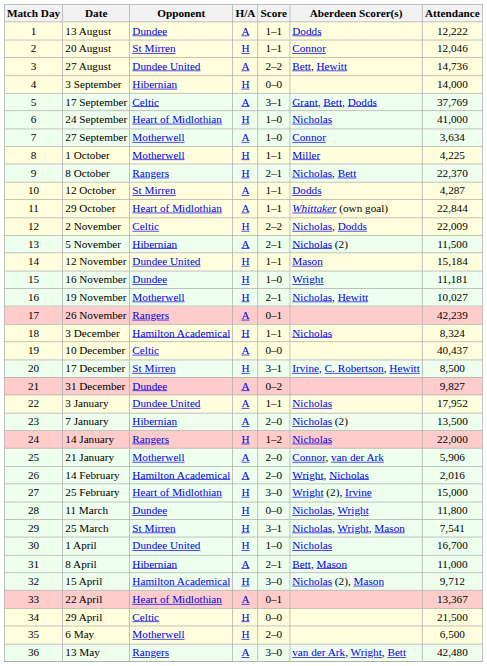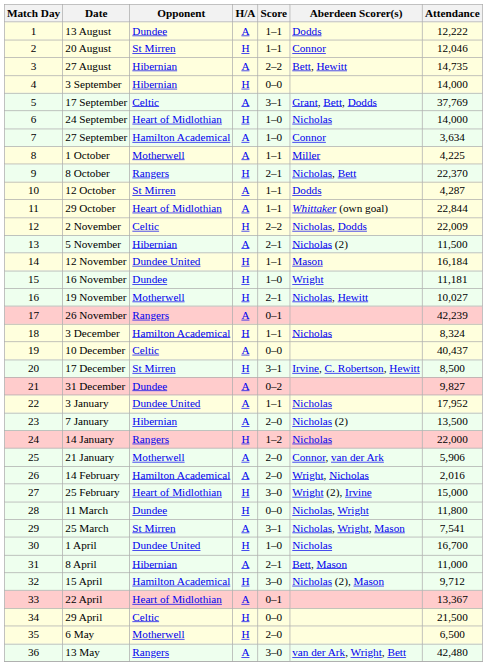 <table class="wikitable" style="text-align:center">
 <tr>
 <th>Match Day</th>
 <th>Date</th>
 <th>Opponent</th>
 <th>H/A</th>
 <th>Score</th>
 <th>Aberdeen Scorer(s)</th>
 <th>Attendance</th>
 </tr>
 <tr bgcolor=#FFFFDD>
 <td>1</td>
 <td align=left>13 August</td>
 <td align=left><a href='#'>Dundee</a></td>
 <td><a href='#'>A</a></td>
 <td>1–1</td>
 <td align=left><a href='#'>Dodds</a></td>
 <td>12,222</td>
 </tr>
 <tr bgcolor=#FFFFDD>
 <td>2</td>
 <td align=left>20 August</td>
 <td align=left><a href='#'>St Mirren</a></td>
 <td><a href='#'>H</a></td>
 <td>1–1</td>
 <td align=left><a href='#'>Connor</a></td>
 <td>12,046</td>
 </tr>
 <tr bgcolor=#FFFFDD>
 <td>3</td>
 <td align=left>27 August</td>
-<td align=left><a href='#'>Dundee United</a></td>
+<td align=left><a href='#'>Hibernian</a></td>
 <td><a href='#'>A</a></td>
 <td>2–2</td>
 <td align=left><a href='#'>Bett</a>, <a href='#'>Hewitt</a></td>
-<td>14,736</td>
+<td>14,735</td>
 </tr>
 <tr bgcolor=#FFFFDD>
 <td>4</td>
 <td align=left>3 September</td>
 <td align=left><a href='#'>Hibernian</a></td>
 <td><a href='#'>H</a></td>
 <td>0–0</td>
 <td align=left></td>
 <td>14,000</td>
 </tr>
 <tr bgcolor=#EEFFEE>
 <td>5</td>
 <td align=left>17 September</td>
 <td align=left><a href='#'>Celtic</a></td>
 <td><a href='#'>A</a></td>
 <td>3–1</td>
 <td align=left><a href='#'>Grant</a>, <a href='#'>Bett</a>, <a href='#'>Dodds</a></td>
 <td>37,769</td>
 </tr>
 <tr bgcolor=#EEFFEE>
 <td>6</td>
 <td align=left>24 September</td>
 <td align=left><a href='#'>Heart of Midlothian</a></td>
 <td><a href='#'>H</a></td>
 <td>1–0</td>
 <td align=left><a href='#'>Nicholas</a></td>
-<td>41,000</td>
+<td>14,000</td>
 </tr>
 <tr bgcolor=#EEFFEE>
 <td>7</td>
 <td align=left>27 September</td>
-<td align=left><a href='#'>Motherwell</a></td>
+<td align=left><a href='#'>Hamilton Academical</a></td>
 <td><a href='#'>A</a></td>
 <td>1–0</td>
 <td align=left><a href='#'>Connor</a></td>
 <td>3,634</td>
 </tr>
 <tr bgcolor=#FFFFDD>
 <td>8</td>
 <td align=left>1 October</td>
 <td align=left><a href='#'>Motherwell</a></td>
-<td><a href='#'>H</a></td>
+<td><a href='#'>A</a></td>
 <td>1–1</td>
 <td align=left><a href='#'>Miller</a></td>
 <td>4,225</td>
 </tr>
 <tr bgcolor=#EEFFEE>
 <td>9</td>
 <td align=left>8 October</td>
 <td align=left><a href='#'>Rangers</a></td>
 <td><a href='#'>H</a></td>
 <td>2–1</td>
 <td align=left><a href='#'>Nicholas</a>, <a href='#'>Bett</a></td>
 <td>22,370</td>
 </tr>
 <tr bgcolor=#FFFFDD>
 <td>10</td>
 <td align=left>12 October</td>
 <td align=left><a href='#'>St Mirren</a></td>
 <td><a href='#'>A</a></td>
 <td>1–1</td>
 <td align=left><a href='#'>Dodds</a></td>
 <td>4,287</td>
 </tr>
 <tr bgcolor=#FFFFDD>
 <td>11</td>
 <td align=left>29 October</td>
 <td align=left><a href='#'>Heart of Midlothian</a></td>
 <td><a href='#'>A</a></td>
 <td>1–1</td>
 <td align=left><em><a href='#'>Whittaker</a></em> (own goal)</td>
 <td>22,844</td>
 </tr>
 <tr bgcolor=#FFFFDD>
 <td>12</td>
 <td align=left>2 November</td>
 <td align=left><a href='#'>Celtic</a></td>
 <td><a href='#'>H</a></td>
 <td>2–2</td>
 <td align=left><a href='#'>Nicholas</a>, <a href='#'>Dodds</a></td>
 <td>22,009</td>
 </tr>
 <tr bgcolor=#EEFFEE>
 <td>13</td>
 <td align=left>5 November</td>
 <td align=left><a href='#'>Hibernian</a></td>
 <td><a href='#'>A</a></td>
 <td>2–1</td>
 <td align=left><a href='#'>Nicholas</a> (2)</td>
 <td>11,500</td>
 </tr>
 <tr bgcolor=#FFFFDD>
 <td>14</td>
 <td align=left>12 November</td>
 <td align=left><a href='#'>Dundee United</a></td>
 <td><a href='#'>H</a></td>
 <td>1–1</td>
 <td align=left><a href='#'>Mason</a></td>
-<td>15,184</td>
+<td>16,184</td>
 </tr>
 <tr bgcolor=#EEFFEE>
 <td>15</td>
 <td align=left>16 November</td>
 <td align=left><a href='#'>Dundee</a></td>
 <td><a href='#'>H</a></td>
 <td>1–0</td>
 <td align=left><a href='#'>Wright</a></td>
 <td>11,181</td>
 </tr>
 <tr bgcolor=#EEFFEE>
 <td>16</td>
 <td align=left>19 November</td>
 <td align=left><a href='#'>Motherwell</a></td>
 <td><a href='#'>H</a></td>
 <td>2–1</td>
 <td align=left><a href='#'>Nicholas</a>, <a href='#'>Hewitt</a></td>
 <td>10,027</td>
 </tr>
 <tr bgcolor=#FFCCCC>
 <td>17</td>
 <td align=left>26 November</td>
 <td align=left><a href='#'>Rangers</a></td>
 <td><a href='#'>A</a></td>
 <td>0–1</td>
 <td align=left></td>
 <td>42,239</td>
 </tr>
 <tr bgcolor=#FFFFDD>
 <td>18</td>
 <td align=left>3 December</td>
 <td align=left><a href='#'>Hamilton Academical</a></td>
 <td><a href='#'>H</a></td>
 <td>1–1</td>
 <td align=left><a href='#'>Nicholas</a></td>
 <td>8,324</td>
 </tr>
 <tr bgcolor=#FFFFDD>
 <td>19</td>
 <td align=left>10 December</td>
 <td align=left><a href='#'>Celtic</a></td>
 <td><a href='#'>A</a></td>
 <td>0–0</td>
 <td align=left></td>
 <td>40,437</td>
 </tr>
 <tr bgcolor=#EEFFEE>
 <td>20</td>
 <td align=left>17 December</td>
 <td align=left><a href='#'>St Mirren</a></td>
 <td><a href='#'>H</a></td>
 <td>3–1</td>
 <td align=left><a href='#'>Irvine</a>, <a href='#'>C. Robertson</a>, <a href='#'>Hewitt</a></td>
 <td>8,500</td>
 </tr>
 <tr bgcolor=#FFCCCC>
 <td>21</td>
 <td align=left>31 December</td>
 <td align=left><a href='#'>Dundee</a></td>
 <td><a href='#'>A</a></td>
 <td>0–2</td>
 <td align=left></td>
 <td>9,827</td>
 </tr>
 <tr bgcolor=#FFFFDD>
 <td>22</td>
 <td align=left>3 January</td>
 <td align=left><a href='#'>Dundee United</a></td>
 <td><a href='#'>A</a></td>
 <td>1–1</td>
 <td align=left><a href='#'>Nicholas</a></td>
 <td>17,952</td>
 </tr>
 <tr bgcolor=#EEFFEE>
 <td>23</td>
 <td align=left>7 January</td>
 <td align=left><a href='#'>Hibernian</a></td>
 <td><a href='#'>A</a></td>
 <td>2–0</td>
 <td align=left><a href='#'>Nicholas</a> (2)</td>
 <td>13,500</td>
 </tr>
 <tr bgcolor=#FFCCCC>
 <td>24</td>
 <td align=left>14 January</td>
 <td align=left><a href='#'>Rangers</a></td>
 <td><a href='#'>H</a></td>
 <td>1–2</td>
 <td align=left><a href='#'>Nicholas</a></td>
 <td>22,000</td>
 </tr>
 <tr bgcolor=#EEFFEE>
 <td>25</td>
 <td align=left>21 January</td>
 <td align=left><a href='#'>Motherwell</a></td>
 <td><a href='#'>A</a></td>
 <td>2–0</td>
 <td align=left><a href='#'>Connor</a>, <a href='#'>van der Ark</a></td>
 <td>5,906</td>
 </tr>
 <tr bgcolor=#EEFFEE>
 <td>26</td>
 <td align=left>14 February</td>
 <td align=left><a href='#'>Hamilton Academical</a></td>
 <td><a href='#'>A</a></td>
 <td>2–0</td>
 <td align=left><a href='#'>Wright</a>, <a href='#'>Nicholas</a></td>
 <td>2,016</td>
 </tr>
 <tr bgcolor=#EEFFEE>
 <td>27</td>
 <td align=left>25 February</td>
 <td align=left><a href='#'>Heart of Midlothian</a></td>
 <td><a href='#'>H</a></td>
 <td>3–0</td>
 <td align=left><a href='#'>Wright</a> (2), <a href='#'>Irvine</a></td>
 <td>15,000</td>
 </tr>
 <tr bgcolor=#EEFFEE>
 <td>28</td>
 <td align=left>11 March</td>
 <td align=left><a href='#'>Dundee</a></td>
 <td><a href='#'>H</a></td>
 <td>0–0</td>
 <td align=left><a href='#'>Nicholas</a>, <a href='#'>Wright</a></td>
 <td>11,800</td>
 </tr>
 <tr bgcolor=#EEFFEE>
 <td>29</td>
 <td align=left>25 March</td>
 <td align=left><a href='#'>St Mirren</a></td>
-<td><a href='#'>H</a></td>
+<td><a href='#'>A</a></td>
 <td>3–1</td>
 <td align=left><a href='#'>Nicholas</a>, <a href='#'>Wright</a>, <a href='#'>Mason</a></td>
 <td>7,541</td>
 </tr>
 <tr bgcolor=#EEFFEE>
 <td>30</td>
 <td align=left>1 April</td>
 <td align=left><a href='#'>Dundee United</a></td>
 <td><a href='#'>H</a></td>
 <td>1–0</td>
 <td align=left><a href='#'>Nicholas</a></td>
 <td>16,700</td>
 </tr>
 <tr bgcolor=#EEFFEE>
 <td>31</td>
 <td align=left>8 April</td>
 <td align=left><a href='#'>Hibernian</a></td>
 <td><a href='#'>A</a></td>
 <td>2–1</td>
 <td align=left><a href='#'>Bett</a>, <a href='#'>Mason</a></td>
 <td>11,000</td>
 </tr>
 <tr bgcolor=#EEFFEE>
 <td>32</td>
 <td align=left>15 April</td>
 <td align=left><a href='#'>Hamilton Academical</a></td>
 <td><a href='#'>H</a></td>
 <td>3–0</td>
 <td align=left><a href='#'>Nicholas</a> (2), <a href='#'>Mason</a></td>
 <td>9,712</td>
 </tr>
 <tr bgcolor=#FFCCCC>
 <td>33</td>
 <td align=left>22 April</td>
 <td align=left><a href='#'>Heart of Midlothian</a></td>
 <td><a href='#'>A</a></td>
 <td>0–1</td>
 <td align=left></td>
 <td>13,367</td>
 </tr>
 <tr bgcolor=#FFFFDD>
 <td>34</td>
 <td align=left>29 April</td>
 <td align=left><a href='#'>Celtic</a></td>
 <td><a href='#'>H</a></td>
 <td>0–0</td>
 <td align=left></td>
 <td>21,500</td>
 </tr>
 <tr bgcolor=#FFFFDD>
 <td>35</td>
 <td align=left>6 May</td>
 <td align=left><a href='#'>Motherwell</a></td>
 <td><a href='#'>H</a></td>
 <td>2–0</td>
 <td align=left></td>
 <td>6,500</td>
 </tr>
 <tr bgcolor=#EEFFEE>
 <td>36</td>
 <td align=left>13 May</td>
 <td align=left><a href='#'>Rangers</a></td>
 <td><a href='#'>A</a></td>
 <td>3–0</td>
 <td align=left><a href='#'>van der Ark</a>, <a href='#'>Wright</a>, <a href='#'>Bett</a></td>
 <td>42,480</td>
 </tr>
 <tr>
 </tr>
 </table>
